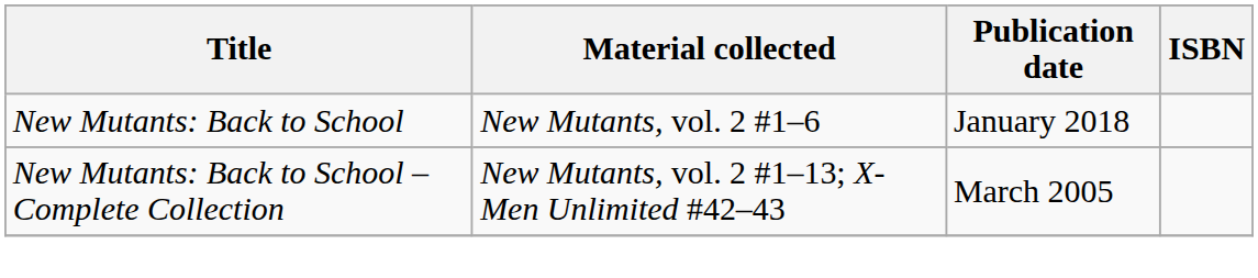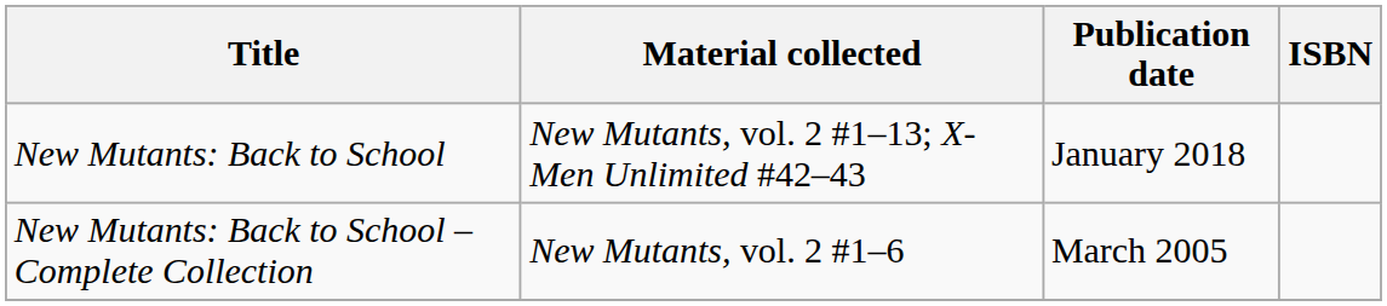 <table class="wikitable">
 <tr>
 <th>Title</th>
 <th>Material collected</th>
 <th>Publication date</th>
 <th>ISBN</th>
 </tr>
 <tr>
 <td><em>New Mutants: Back to School</em></td>
-<td><em>New Mutants,</em> vol. 2 #1–6</td>
+<td><em>New Mutants,</em> vol. 2 #1–13; <em>X-Men Unlimited</em> #42–43</td>
 <td>January 2018</td>
 <td></td>
 </tr>
 <tr>
 <td><em>New Mutants: Back to School – Complete Collection</em></td>
-<td><em>New Mutants,</em> vol. 2 #1–13; <em>X-Men Unlimited</em> #42–43</td>
+<td><em>New Mutants,</em> vol. 2 #1–6</td>
 <td>March 2005</td>
 <td></td>
 </tr>
 <tr>
 </tr>
 </table>
